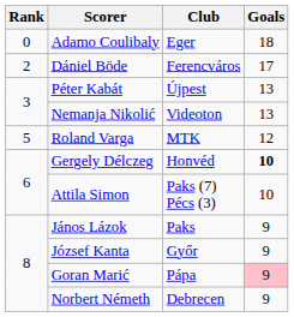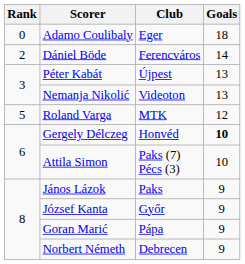 <table class="wikitable" style="text-align:center; white-space:nowrap;">
 <tr>
 <th>Rank</th>
 <th>Scorer</th>
 <th>Club</th>
 <th>Goals</th>
 </tr>
 <tr>
 <td>0</td>
 <td align="left"> <a href='#'>Adamo Coulibaly</a></td>
 <td align="left"><a href='#'>Eger</a></td>
 <td>18</td>
 </tr>
 <tr>
 <td>2</td>
 <td align="left"> <a href='#'>Dániel Böde</a></td>
 <td align="left"><a href='#'>Ferencváros</a></td>
-<td>17</td>
+<td>14</td>
 </tr>
 <tr>
 <td rowspan="2">3</td>
 <td align="left"> <a href='#'>Péter Kabát</a></td>
 <td align="left"><a href='#'>Újpest</a></td>
 <td>13</td>
 </tr>
 <tr>
 <td align="left"> <a href='#'>Nemanja Nikolić</a></td>
 <td align="left"><a href='#'>Videoton</a></td>
 <td>13</td>
 </tr>
 <tr>
 <td>5</td>
 <td align="left"> <a href='#'>Roland Varga</a></td>
 <td align="left"><a href='#'>MTK</a></td>
 <td>12</td>
 </tr>
 <tr>
 <td rowspan="2">6</td>
 <td align="left"> <a href='#'>Gergely Délczeg</a></td>
 <td align="left"><a href='#'>Honvéd</a></td>
 <td><strong>10</strong></td>
 </tr>
 <tr>
 <td align="left"> <a href='#'>Attila Simon</a></td>
 <td align="left"><a href='#'>Paks</a> (7)<br><a href='#'>Pécs</a> (3)</td>
 <td>10</td>
 </tr>
 <tr>
 <td rowspan="4">8</td>
 <td align="left"> <a href='#'>János Lázok</a></td>
 <td align="left"><a href='#'>Paks</a></td>
 <td>9</td>
 </tr>
 <tr>
 <td align="left"> <a href='#'>József Kanta</a></td>
 <td align="left"><a href='#'>Győr</a></td>
 <td>9</td>
 </tr>
 <tr>
 <td align="left"> <a href='#'>Goran Marić</a></td>
 <td align="left"><a href='#'>Pápa</a></td>
-<td style="background: pink;">9</td>
+<td>9</td>
 </tr>
 <tr>
 <td align="left"> <a href='#'>Norbert Németh</a></td>
 <td align="left"><a href='#'>Debrecen</a></td>
 <td>9</td>
 </tr>
 </table>
